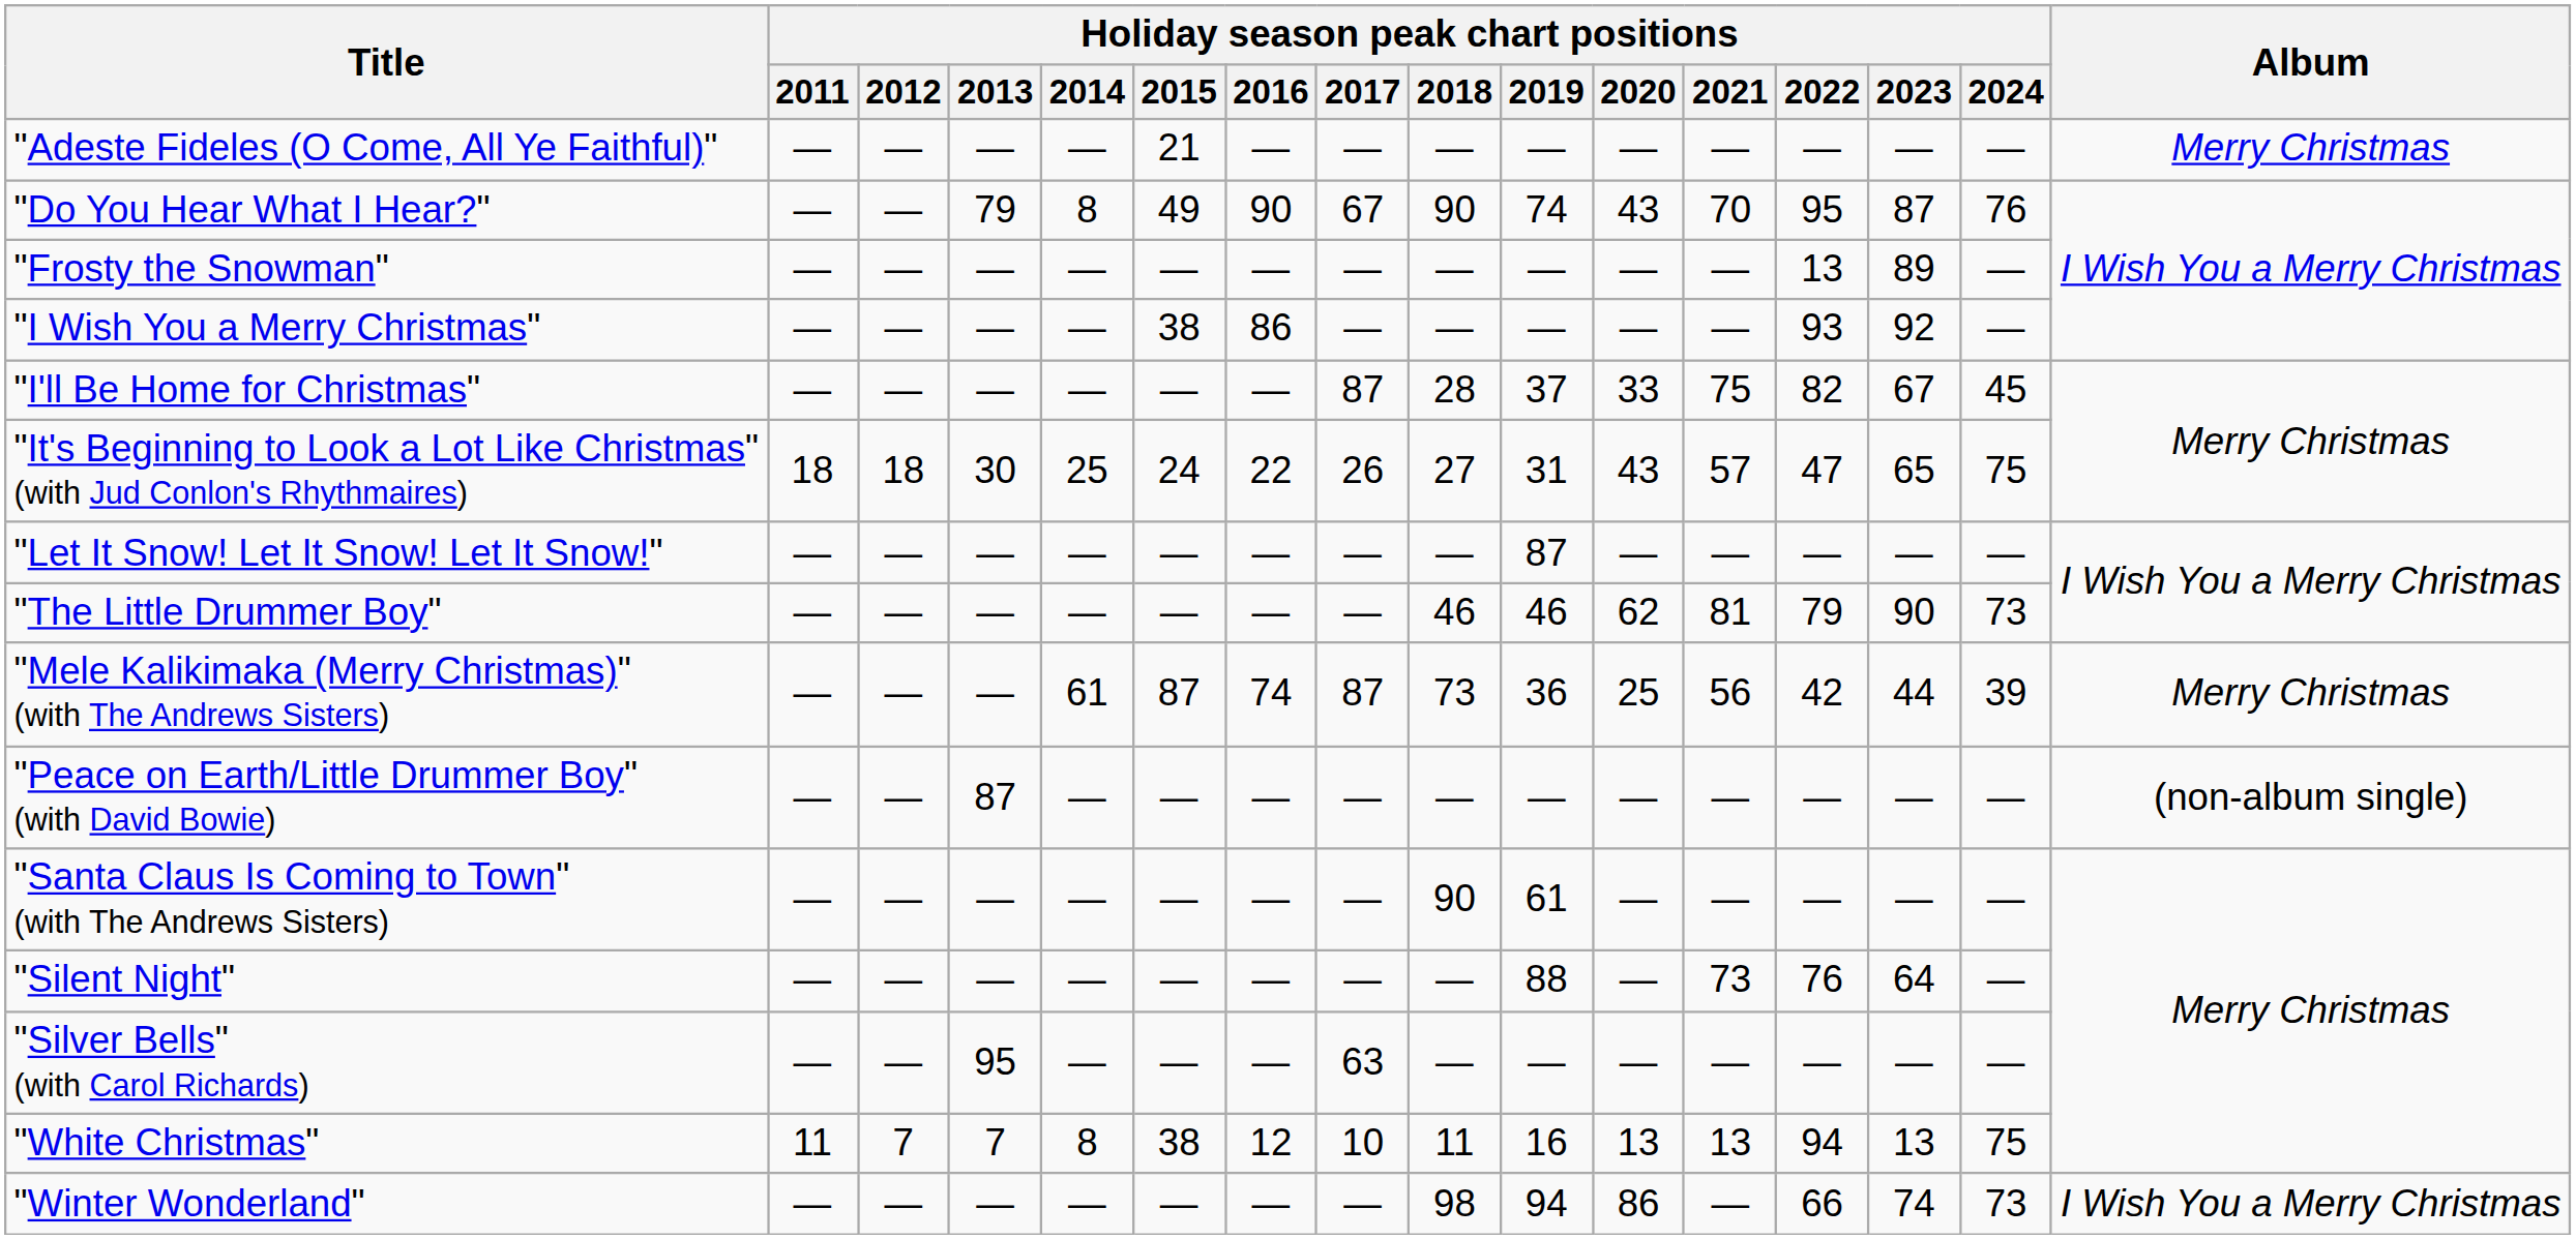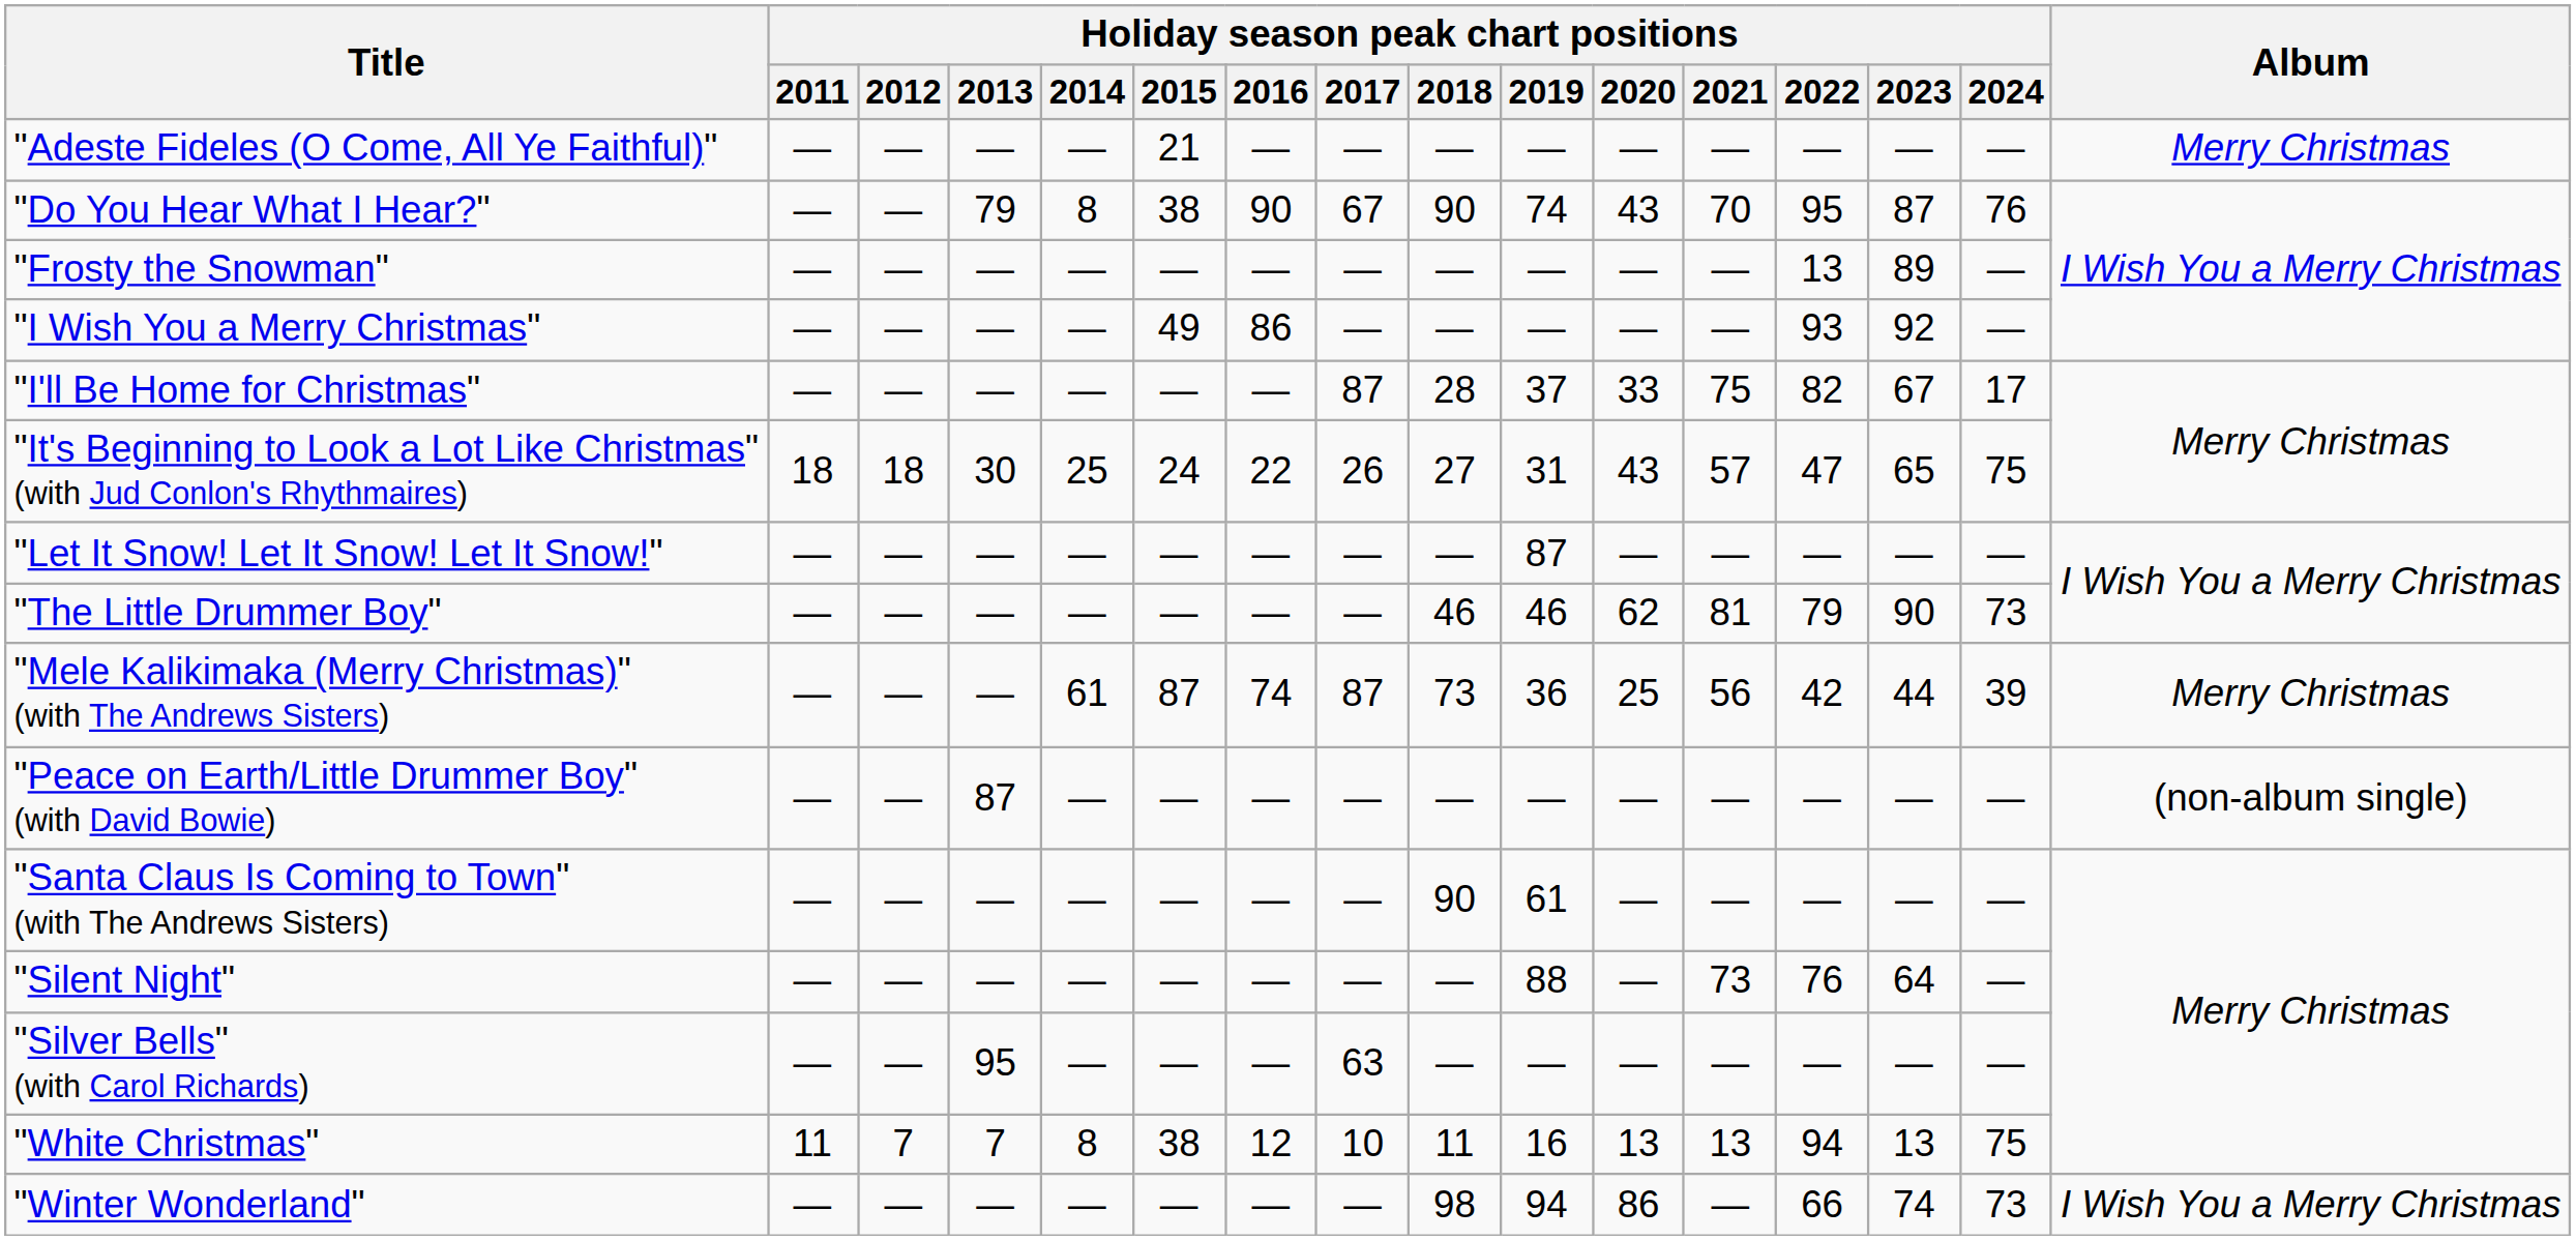 <table class = "wikitable" style = text-align:center;>
 <tr>
 <th rowspan = "2">Title</th>
 <th colspan = "14">Holiday season peak chart positions</th>
 <th rowspan = "2">Album</th>
 </tr>
 <tr style = "width:3em;font-size:90%;">
 <th align = center>2011</th>
 <th align = center>2012</th>
 <th align = center>2013</th>
 <th align = center>2014</th>
 <th align = center>2015</th>
 <th align = center>2016</th>
 <th align = center>2017</th>
 <th align = center>2018</th>
 <th align = center>2019</th>
 <th align = center>2020</th>
 <th align = center>2021</th>
 <th align = center>2022</th>
 <th align = center>2023</th>
 <th align = center>2024</th>
 </tr>
 <tr>
 <td align = left>"<a href='#'>Adeste Fideles (O Come, All Ye Faithful)</a>"</td>
 <td>—</td>
 <td>—</td>
 <td>—</td>
 <td>—</td>
 <td>21</td>
 <td>—</td>
 <td>—</td>
 <td>—</td>
 <td>—</td>
 <td>—</td>
 <td>—</td>
 <td>—</td>
 <td>—</td>
 <td>—</td>
 <td align = center><em><a href='#'>Merry Christmas</a></em></td>
 </tr>
 <tr>
 <td align = left>"<a href='#'>Do You Hear What I Hear?</a>"</td>
 <td>—</td>
 <td>—</td>
 <td>79</td>
 <td>8</td>
-<td>49</td>
+<td>38</td>
 <td>90</td>
 <td>67</td>
 <td>90</td>
 <td>74</td>
 <td>43</td>
 <td>70</td>
 <td>95</td>
 <td>87</td>
 <td>76</td>
 <td rowspan = "3" align = center><em><a href='#'>I Wish You a Merry Christmas</a></em></td>
 </tr>
 <tr>
 <td align = left>"<a href='#'>Frosty the Snowman</a>"</td>
 <td>—</td>
 <td>—</td>
 <td>—</td>
 <td>—</td>
 <td>—</td>
 <td>—</td>
 <td>—</td>
 <td>—</td>
 <td>—</td>
 <td>—</td>
 <td>—</td>
 <td>13</td>
 <td>89</td>
 <td>—</td>
 </tr>
 <tr>
 <td align = left>"<a href='#'>I Wish You a Merry Christmas</a>"</td>
 <td>—</td>
 <td>—</td>
 <td>—</td>
 <td>—</td>
-<td>38</td>
+<td>49</td>
 <td>86</td>
 <td>—</td>
 <td>—</td>
 <td>—</td>
 <td>—</td>
 <td>—</td>
 <td>93</td>
 <td>92</td>
 <td>—</td>
 </tr>
 <tr>
 <td align = left>"<a href='#'>I'll Be Home for Christmas</a>"</td>
 <td>—</td>
 <td>—</td>
 <td>—</td>
 <td>—</td>
 <td>—</td>
 <td>—</td>
 <td>87</td>
 <td>28</td>
 <td>37</td>
 <td>33</td>
 <td>75</td>
 <td>82</td>
 <td>67</td>
-<td>45</td>
+<td>17</td>
 <td rowspan = "2" align = center><em>Merry Christmas</em></td>
 </tr>
 <tr>
 <td align = left>"<a href='#'>It's Beginning to Look a Lot Like Christmas</a>"<br><small>(with <a href='#'>Jud Conlon's Rhythmaires</a>)</small></td>
 <td>18</td>
 <td>18</td>
 <td>30</td>
 <td>25</td>
 <td>24</td>
 <td>22</td>
 <td>26</td>
 <td>27</td>
 <td>31</td>
 <td>43</td>
 <td>57</td>
 <td>47</td>
 <td>65</td>
 <td>75</td>
 </tr>
 <tr>
 <td align = left>"<a href='#'>Let It Snow! Let It Snow! Let It Snow!</a>"</td>
 <td>—</td>
 <td>—</td>
 <td>—</td>
 <td>—</td>
 <td>—</td>
 <td>—</td>
 <td>—</td>
 <td>—</td>
 <td>87</td>
 <td>—</td>
 <td>—</td>
 <td>—</td>
 <td>—</td>
 <td>—</td>
 <td rowspan = "2" align = center><em>I Wish You a Merry Christmas</em></td>
 </tr>
 <tr>
 <td align = left>"<a href='#'>The Little Drummer Boy</a>"</td>
 <td>—</td>
 <td>—</td>
 <td>—</td>
 <td>—</td>
 <td>—</td>
 <td>—</td>
 <td>—</td>
 <td>46</td>
 <td>46</td>
 <td>62</td>
 <td>81</td>
 <td>79</td>
 <td>90</td>
 <td>73</td>
 </tr>
 <tr>
 <td align = left>"<a href='#'>Mele Kalikimaka (Merry Christmas)</a>"<br><small>(with <a href='#'>The Andrews Sisters</a>)</small></td>
 <td>—</td>
 <td>—</td>
 <td>—</td>
 <td>61</td>
 <td>87</td>
 <td>74</td>
 <td>87</td>
 <td>73</td>
 <td>36</td>
 <td>25</td>
 <td>56</td>
 <td>42</td>
 <td>44</td>
 <td>39</td>
 <td align = center><em>Merry Christmas</em></td>
 </tr>
 <tr>
 <td align = left>"<a href='#'>Peace on Earth/Little Drummer Boy</a>"<br><small>(with <a href='#'>David Bowie</a>)</small></td>
 <td>—</td>
 <td>—</td>
 <td>87</td>
 <td>—</td>
 <td>—</td>
 <td>—</td>
 <td>—</td>
 <td>—</td>
 <td>—</td>
 <td>—</td>
 <td>—</td>
 <td>—</td>
 <td>—</td>
 <td>—</td>
 <td align = center>(non-album single)</td>
 </tr>
 <tr>
 <td align = left>"<a href='#'>Santa Claus Is Coming to Town</a>"<br><small>(with The Andrews Sisters)</small></td>
 <td>—</td>
 <td>—</td>
 <td>—</td>
 <td>—</td>
 <td>—</td>
 <td>—</td>
 <td>—</td>
 <td>90</td>
 <td>61</td>
 <td>—</td>
 <td>—</td>
 <td>—</td>
 <td>—</td>
 <td>—</td>
 <td rowspan = "4" align = center><em>Merry Christmas</em></td>
 </tr>
 <tr>
 <td align = left>"<a href='#'>Silent Night</a>"</td>
 <td>—</td>
 <td>—</td>
 <td>—</td>
 <td>—</td>
 <td>—</td>
 <td>—</td>
 <td>—</td>
 <td>—</td>
 <td>88</td>
 <td>—</td>
 <td>73</td>
 <td>76</td>
 <td>64</td>
 <td>—</td>
 </tr>
 <tr>
 <td align = left>"<a href='#'>Silver Bells</a>"<br><small>(with <a href='#'>Carol Richards</a>)</small></td>
 <td>—</td>
 <td>—</td>
 <td>95</td>
 <td>—</td>
 <td>—</td>
 <td>—</td>
 <td>63</td>
 <td>—</td>
 <td>—</td>
 <td>—</td>
 <td>—</td>
 <td>—</td>
 <td>—</td>
 <td>—</td>
 </tr>
 <tr>
 <td align = left>"<a href='#'>White Christmas</a>"</td>
 <td>11</td>
 <td>7</td>
 <td>7</td>
 <td>8</td>
 <td>38</td>
 <td>12</td>
 <td>10</td>
 <td>11</td>
 <td>16</td>
 <td>13</td>
 <td>13</td>
 <td>94</td>
 <td>13</td>
 <td>75</td>
 </tr>
 <tr>
 <td align = left>"<a href='#'>Winter Wonderland</a>"</td>
 <td>—</td>
 <td>—</td>
 <td>—</td>
 <td>—</td>
 <td>—</td>
 <td>—</td>
 <td>—</td>
 <td>98</td>
 <td>94</td>
 <td>86</td>
 <td>—</td>
 <td>66</td>
 <td>74</td>
 <td>73</td>
 <td align = center><em>I Wish You a Merry Christmas</em></td>
 </tr>
 </table>
